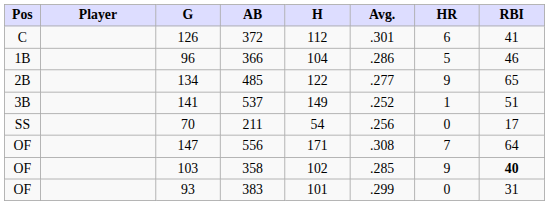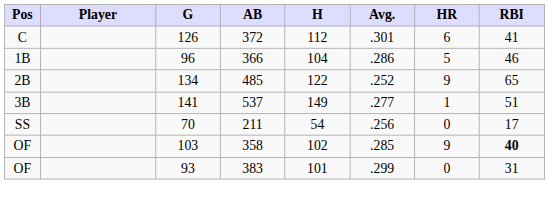 <table class="wikitable sortable">
 <tr>
 <th style="background:#ddf; width:5%;">Pos</th>
 <th style="background:#ddf; width:16%;">Player</th>
 <th style="background:#ddf; width:9%;">G</th>
 <th style="background:#ddf; width:9%;">AB</th>
 <th style="background:#ddf; width:9%;">H</th>
 <th style="background:#ddf; width:9%;">Avg.</th>
 <th style="background:#ddf; width:9%;">HR</th>
 <th style="background:#ddf; width:9%;">RBI</th>
 </tr>
 <tr style="text-align:center;">
 <td>C</td>
 <td></td>
 <td>126</td>
 <td>372</td>
 <td>112</td>
 <td>.301</td>
 <td>6</td>
 <td>41</td>
 </tr>
 <tr style="text-align:center;">
 <td>1B</td>
 <td></td>
 <td>96</td>
 <td>366</td>
 <td>104</td>
 <td>.286</td>
 <td>5</td>
 <td>46</td>
 </tr>
 <tr style="text-align:center;">
 <td>2B</td>
 <td></td>
 <td>134</td>
 <td>485</td>
 <td>122</td>
-<td>.277</td>
+<td>.252</td>
 <td>9</td>
 <td>65</td>
 </tr>
 <tr style="text-align:center;">
 <td>3B</td>
 <td></td>
 <td>141</td>
 <td>537</td>
 <td>149</td>
-<td>.252</td>
+<td>.277</td>
 <td>1</td>
 <td>51</td>
 </tr>
 <tr style="text-align:center;">
 <td>SS</td>
 <td></td>
 <td>70</td>
 <td>211</td>
 <td>54</td>
 <td>.256</td>
 <td>0</td>
 <td>17</td>
-</tr>
-<tr style="text-align:center;">
-<td>OF</td>
-<td></td>
-<td>147</td>
-<td>556</td>
-<td>171</td>
-<td>.308</td>
-<td>7</td>
-<td>64</td>
 </tr>
 <tr style="text-align:center;">
 <td>OF</td>
 <td></td>
 <td>103</td>
 <td>358</td>
 <td>102</td>
 <td>.285</td>
 <td>9</td>
 <td><strong>40</strong></td>
 </tr>
 <tr style="text-align:center;">
 <td>OF</td>
 <td></td>
 <td>93</td>
 <td>383</td>
 <td>101</td>
 <td>.299</td>
 <td>0</td>
 <td>31</td>
 </tr>
 </table>
